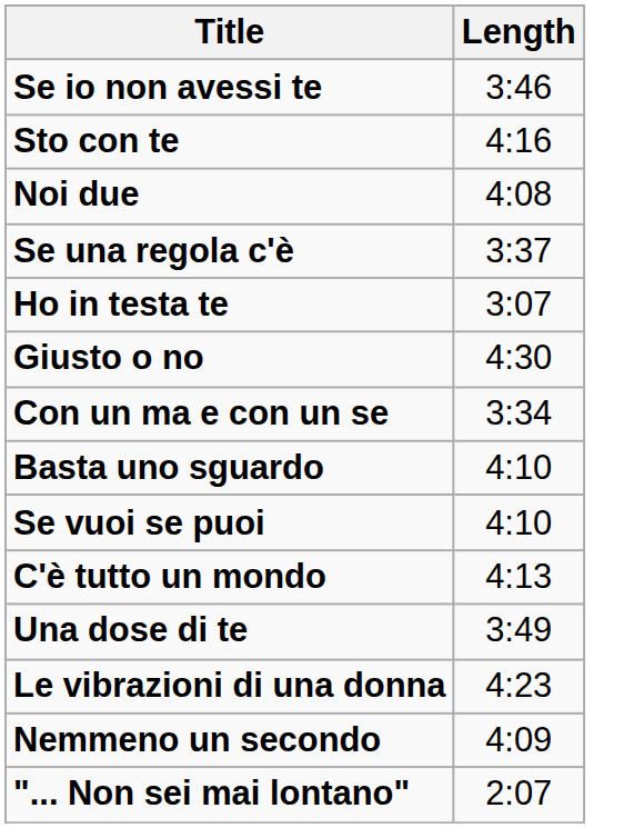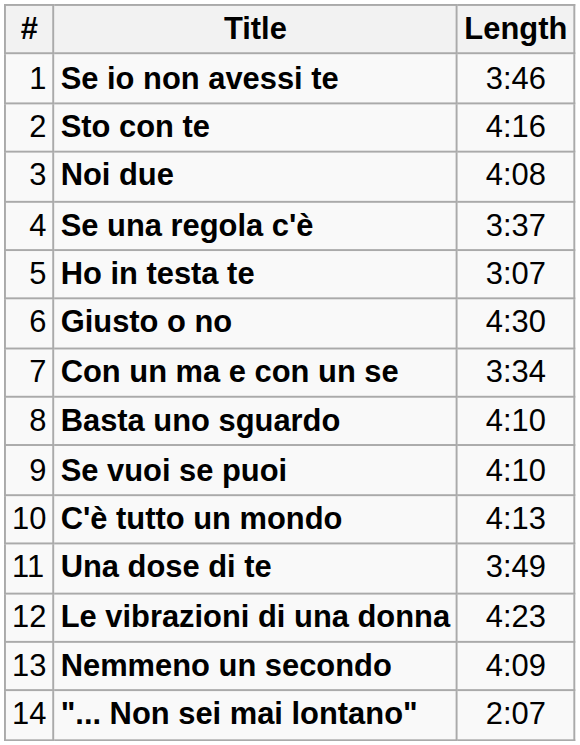 <table class="wikitable">
 <tr>
+<th>#</th>
 <th>Title</th>
 <th>Length</th>
 </tr>
 <tr>
+<td align="right">1</td>
 <td align="left"><strong>Se io non avessi te</strong></td>
 <td align="center">3:46</td>
 </tr>
 <tr>
+<td align="right">2</td>
 <td align="left"><strong>Sto con te</strong></td>
 <td align="center">4:16</td>
 </tr>
 <tr>
+<td align="right">3</td>
 <td align="left"><strong>Noi due</strong></td>
 <td align="center">4:08</td>
 </tr>
 <tr>
+<td align="right">4</td>
 <td align="left"><strong>Se una regola c'è</strong></td>
 <td align="center">3:37</td>
 </tr>
 <tr>
+<td align="right">5</td>
 <td align="left"><strong>Ho in testa te</strong></td>
 <td align="center">3:07</td>
 </tr>
 <tr>
+<td align="right">6</td>
 <td align="left"><strong>Giusto o no</strong></td>
 <td align="center">4:30</td>
 </tr>
 <tr>
+<td align="right">7</td>
 <td align="left"><strong>Con un ma e con un se</strong></td>
 <td align="center">3:34</td>
 </tr>
 <tr>
+<td align="right">8</td>
 <td align="left"><strong>Basta uno sguardo</strong></td>
 <td align="center">4:10</td>
 </tr>
 <tr>
+<td align="right">9</td>
 <td align="left"><strong>Se vuoi se puoi</strong></td>
 <td align="center">4:10</td>
 </tr>
 <tr>
+<td>10</td>
 <td align="left"><strong>C'è tutto un mondo</strong></td>
 <td align="center">4:13</td>
 </tr>
 <tr>
+<td>11</td>
 <td align="left"><strong>Una dose di te</strong></td>
 <td align="center">3:49</td>
 </tr>
 <tr>
+<td>12</td>
 <td align="left"><strong>Le vibrazioni di una donna</strong></td>
 <td align="center">4:23</td>
 </tr>
 <tr>
+<td>13</td>
 <td align="left"><strong>Nemmeno un secondo</strong></td>
 <td align="center">4:09</td>
 </tr>
 <tr>
+<td>14</td>
 <td align="left"><strong>"... Non sei mai lontano"</strong></td>
 <td align="center">2:07</td>
 </tr>
 </table>
